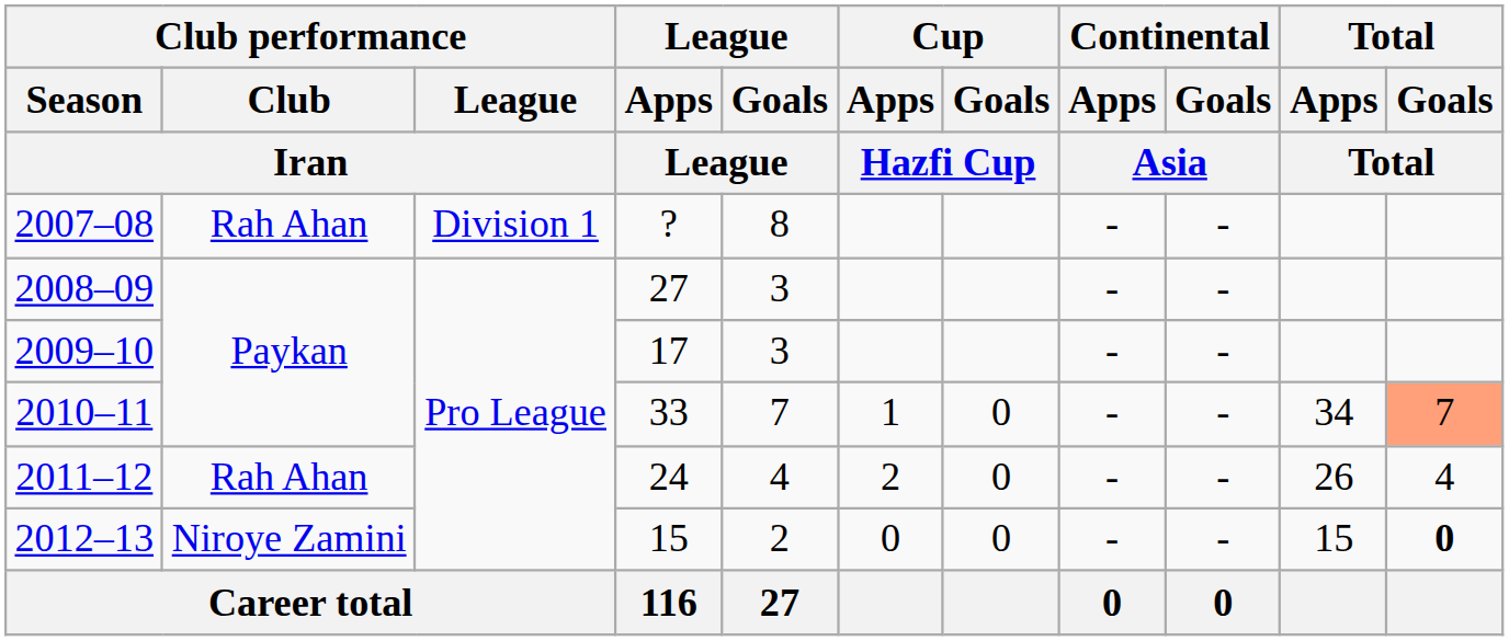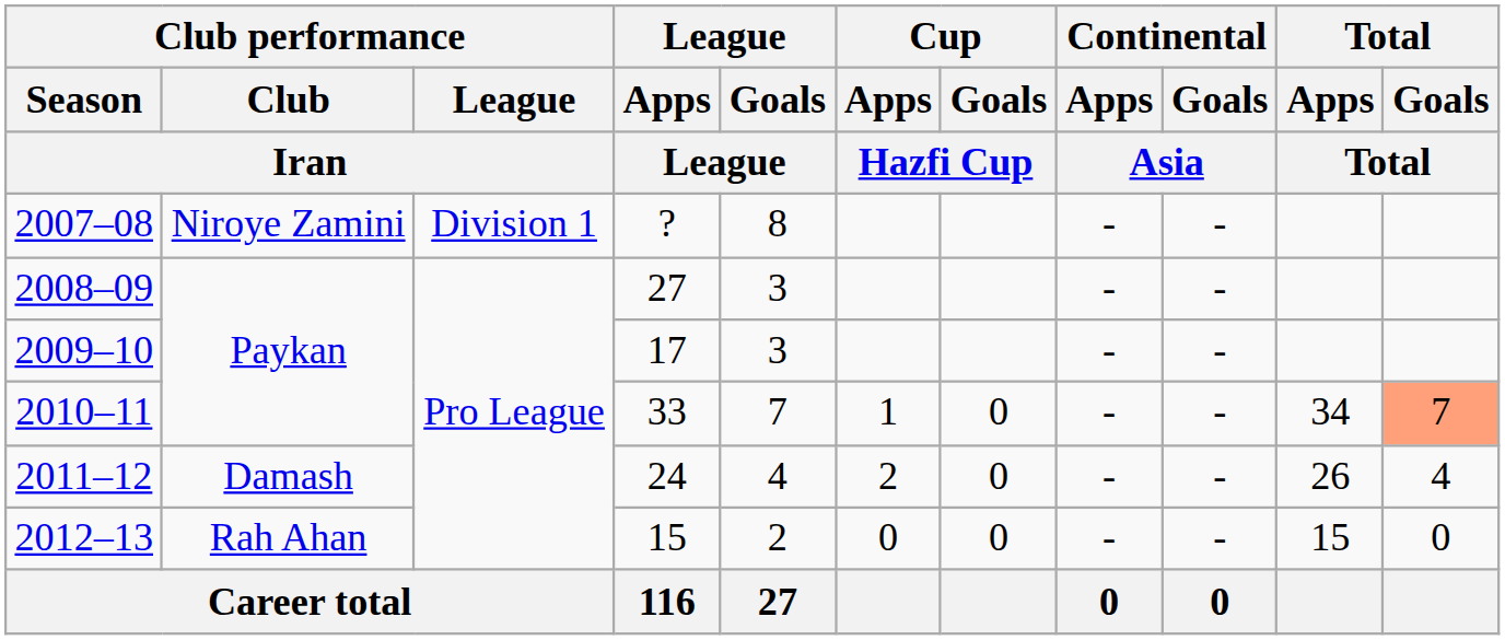 <table class="wikitable" style="text-align:center">
 <tr>
 <th colspan=3>Club performance</th>
 <th colspan=2>League</th>
 <th colspan=2>Cup</th>
 <th colspan=2>Continental</th>
 <th colspan=2>Total</th>
 </tr>
 <tr>
 <th>Season</th>
 <th>Club</th>
 <th>League</th>
 <th>Apps</th>
 <th>Goals</th>
 <th>Apps</th>
 <th>Goals</th>
 <th>Apps</th>
 <th>Goals</th>
 <th>Apps</th>
 <th>Goals</th>
 </tr>
 <tr>
 <th colspan=3>Iran</th>
 <th colspan=2>League</th>
 <th colspan=2><a href='#'>Hazfi Cup</a></th>
 <th colspan=2><a href='#'>Asia</a></th>
 <th colspan=2>Total</th>
 </tr>
 <tr>
 <td><a href='#'>2007–08</a></td>
-<td><a href='#'>Rah Ahan</a></td>
+<td><a href='#'>Niroye Zamini</a></td>
 <td><a href='#'>Division 1</a></td>
 <td>?</td>
 <td>8</td>
 <td></td>
 <td></td>
 <td>-</td>
 <td>-</td>
 <td></td>
 <td></td>
 </tr>
 <tr>
 <td><a href='#'>2008–09</a></td>
 <td rowspan="3"><a href='#'>Paykan</a></td>
 <td rowspan="5"><a href='#'>Pro League</a></td>
 <td>27</td>
 <td>3</td>
 <td></td>
 <td></td>
 <td>-</td>
 <td>-</td>
 <td></td>
 <td></td>
 </tr>
 <tr>
 <td><a href='#'>2009–10</a></td>
 <td>17</td>
 <td>3</td>
 <td></td>
 <td></td>
 <td>-</td>
 <td>-</td>
 <td></td>
 <td></td>
 </tr>
 <tr>
 <td><a href='#'>2010–11</a></td>
 <td>33</td>
 <td>7</td>
 <td>1</td>
 <td>0</td>
 <td>-</td>
 <td>-</td>
 <td>34</td>
 <td style="background: lightsalmon;">7</td>
 </tr>
 <tr>
 <td><a href='#'>2011–12</a></td>
-<td><a href='#'>Rah Ahan</a></td>
+<td><a href='#'>Damash</a></td>
 <td>24</td>
 <td>4</td>
 <td>2</td>
 <td>0</td>
 <td>-</td>
 <td>-</td>
 <td>26</td>
 <td>4</td>
 </tr>
 <tr>
 <td><a href='#'>2012–13</a></td>
-<td><a href='#'>Niroye Zamini</a></td>
+<td><a href='#'>Rah Ahan</a></td>
 <td>15</td>
 <td>2</td>
 <td>0</td>
 <td>0</td>
 <td>-</td>
 <td>-</td>
 <td>15</td>
-<td><strong>0</strong></td>
+<td>0</td>
 </tr>
 <tr>
 <th colspan=3>Career total</th>
 <th>116</th>
 <th>27</th>
 <th></th>
 <th></th>
 <th>0</th>
 <th>0</th>
 <th></th>
 <th></th>
 </tr>
 </table>
